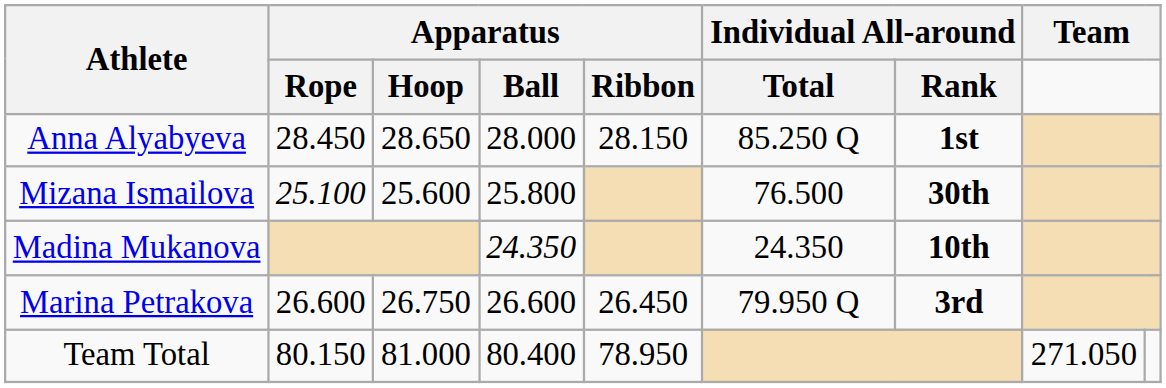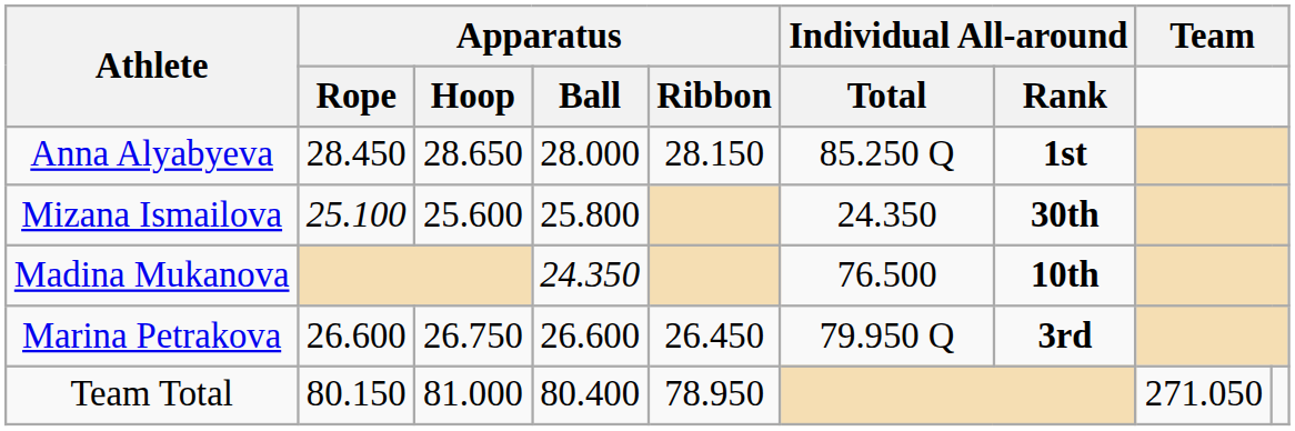 <table class=wikitable style="text-align:center; font-size:90%">
 <tr>
 <th rowspan=2>Athlete</th>
 <th colspan=4>Apparatus</th>
 <th colspan=2>Individual All-around</th>
 <th colspan=2>Team</th>
 </tr>
 <tr>
 <th>Rope</th>
 <th>Hoop</th>
 <th>Ball</th>
 <th>Ribbon</th>
 <th>Total</th>
 <th>Rank</th>
 </tr>
 <tr>
 <td><a href='#'>Anna Alyabyeva</a></td>
 <td align="center">28.450</td>
 <td align="center">28.650</td>
 <td align="center">28.000</td>
 <td align="center">28.150</td>
 <td align="center">85.250 Q</td>
 <td align="center"><strong>1st</strong></td>
 <td bgcolor=wheat colspan=2></td>
 </tr>
 <tr>
 <td><a href='#'>Mizana Ismailova</a></td>
 <td align="center"><em>25.100</em></td>
 <td align="center">25.600</td>
 <td align="center">25.800</td>
 <td bgcolor=wheat></td>
-<td align="center">76.500</td>
+<td align="center">24.350</td>
 <td align="center"><strong>30th</strong></td>
 <td bgcolor=wheat colspan=2></td>
 </tr>
 <tr>
 <td><a href='#'>Madina Mukanova</a></td>
 <td bgcolor=wheat colspan=2></td>
 <td align="center"><em>24.350</em></td>
 <td bgcolor=wheat></td>
-<td align="center">24.350</td>
+<td align="center">76.500</td>
 <td align="center"><strong>10th</strong></td>
 <td bgcolor=wheat colspan=2></td>
 </tr>
 <tr>
 <td><a href='#'>Marina Petrakova</a></td>
 <td align="center">26.600</td>
 <td align="center">26.750</td>
 <td align="center">26.600</td>
 <td align="center">26.450</td>
 <td align="center">79.950 Q</td>
 <td align="center"><strong>3rd</strong></td>
 <td bgcolor=wheat colspan=2></td>
 </tr>
 <tr>
 <td>Team Total</td>
 <td align="center">80.150</td>
 <td align="center">81.000</td>
 <td align="center">80.400</td>
 <td align="center">78.950</td>
 <td bgcolor=wheat colspan=2></td>
 <td align="center">271.050</td>
 <td align="center"></td>
 </tr>
 </table>
